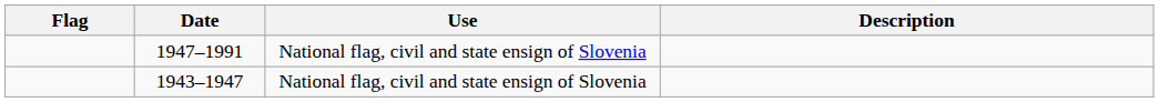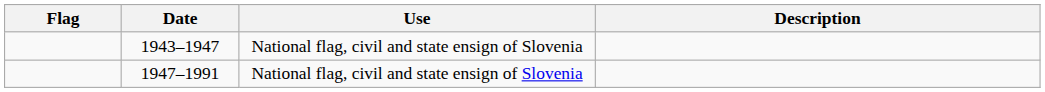 <table class="wikitable" style="text-align:center;">
 <tr style="background:#efefef;">
 <th style="width:100px;">Flag</th>
 <th style="width:100px;">Date</th>
 <th style="width:320px; text-align:center;">Use</th>
 <th style="width:400px; text-align:center;">Description</th>
 </tr>
 <tr>
 <td></td>
+<td>1943–1947</td>
+<td>National flag, civil and state ensign of Slovenia  </td>
+<td></td>
+</tr>
+<tr>
+<td></td>
 <td>1947–1991</td>
 <td>National flag, civil and state ensign of <a href='#'>Slovenia</a>  </td>
 <td></td>
 </tr>
-<tr>
-<td></td>
-<td>1943–1947</td>
-<td>National flag, civil and state ensign of Slovenia  </td>
-<td></td>
-</tr>
 </table>
